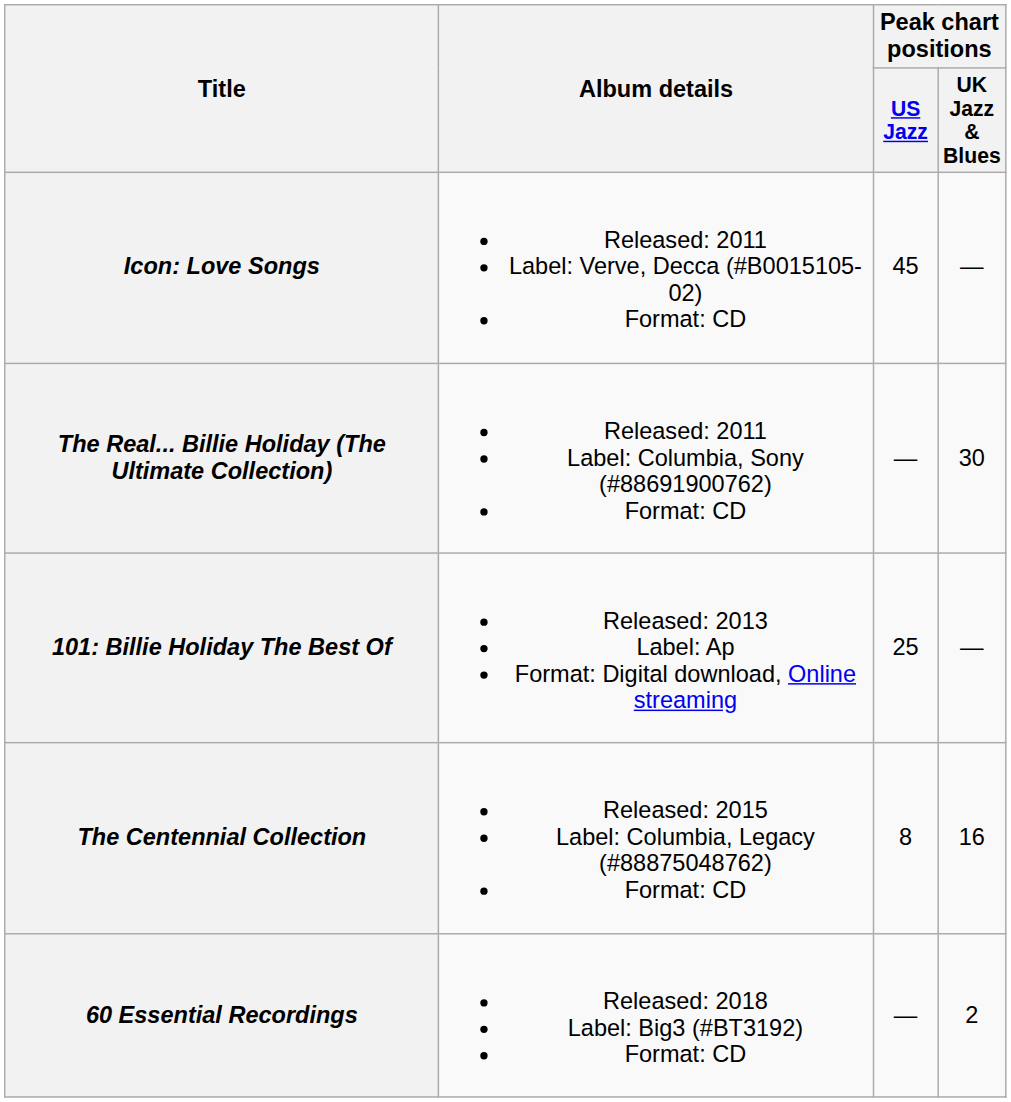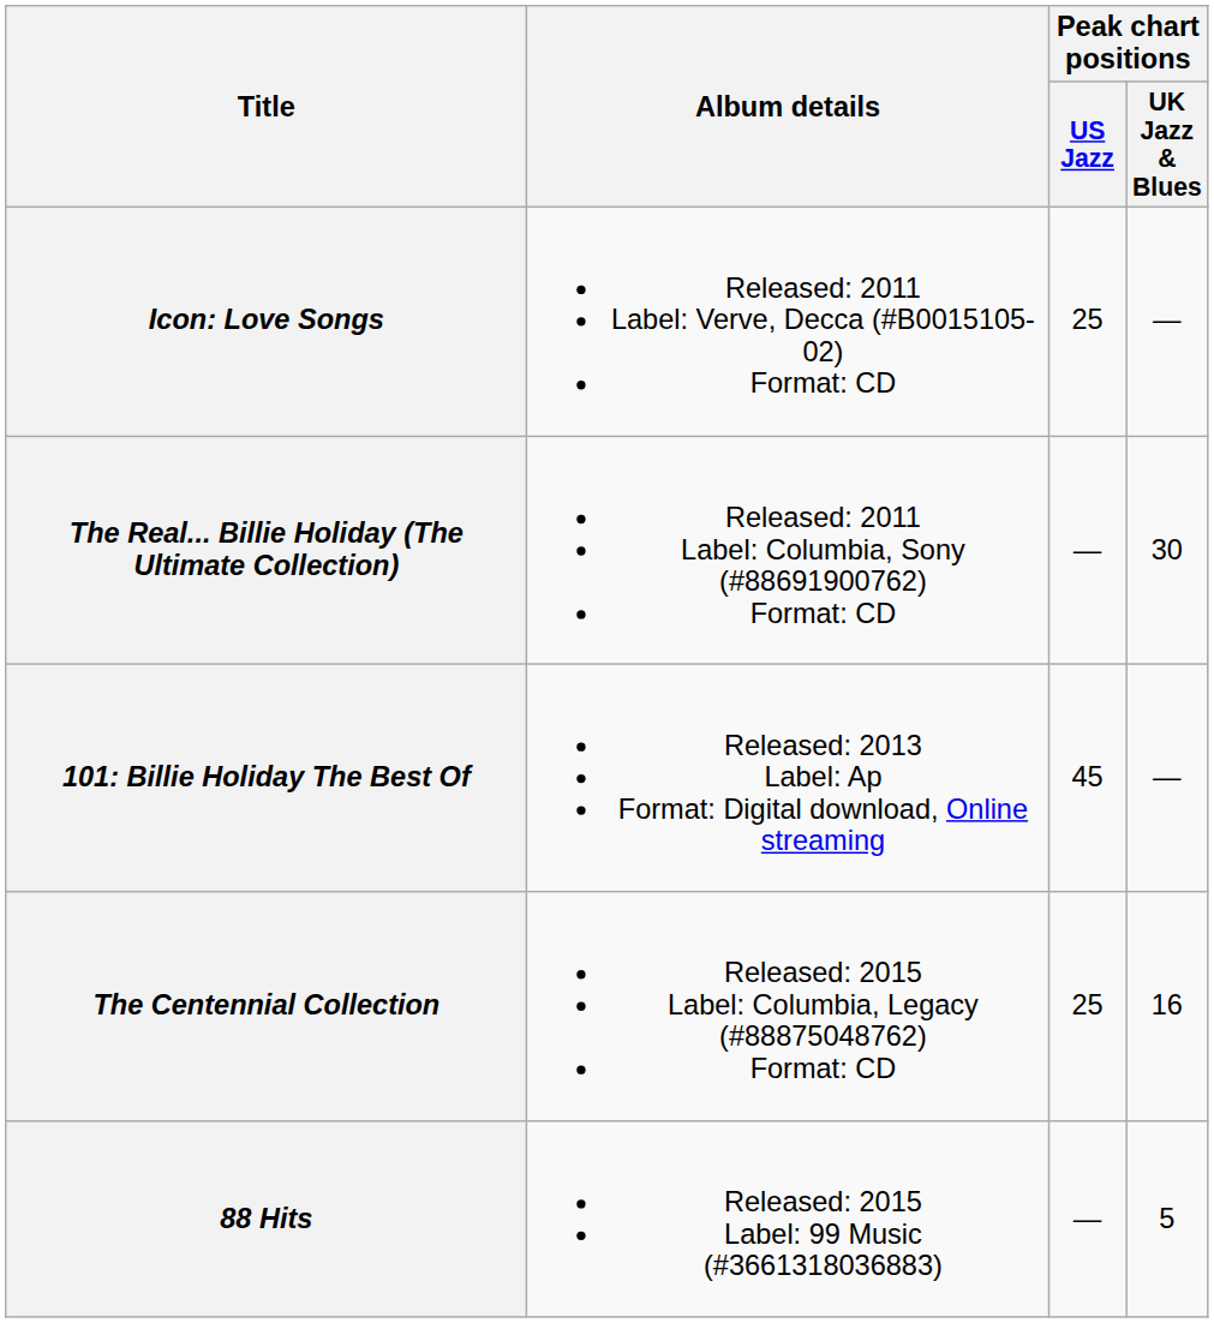 <table class="wikitable plainrowheaders" style="text-align:center;">
 <tr>
 <th scope="col" rowspan="2" style="width:18em;">Title</th>
 <th scope="col" rowspan="2" style="width:18em;">Album details</th>
 <th scope="col" colspan="2">Peak chart positions</th>
 </tr>
 <tr>
 <th scope="col" style="width:2.6em; font-size:90%;"><a href='#'>US<br>Jazz</a><br></th>
 <th scope="col" style="width:2.6em; font-size:90%;">UK<br>Jazz & Blues<br></th>
 </tr>
 <tr>
 <th scope="row"><em>Icon: Love Songs</em></th>
 <td><br><ul><li>Released: 2011</li><li>Label: Verve, Decca (#B0015105-02)</li><li>Format: CD</li></ul></td>
-<td style="text-align:center;">45</td>
+<td style="text-align:center;">25</td>
 <td style="text-align:center;">—</td>
 </tr>
 <tr>
 <th scope="row"><em>The Real... Billie Holiday (The Ultimate Collection)</em></th>
 <td><br><ul><li>Released: 2011</li><li>Label: Columbia, Sony (#88691900762)</li><li>Format: CD</li></ul></td>
 <td style="text-align:center;">—</td>
 <td style="text-align:center;">30</td>
 </tr>
 <tr>
 <th scope="row"><em>101: Billie Holiday The Best Of</em></th>
 <td><br><ul><li>Released: 2013</li><li>Label: Ap</li><li>Format: Digital download, <a href='#'>Online streaming</a></li></ul></td>
-<td style="text-align:center;">25</td>
+<td style="text-align:center;">45</td>
 <td style="text-align:center;">—</td>
 </tr>
 <tr>
 <th scope="row"><em>The Centennial Collection</em></th>
 <td><br><ul><li>Released: 2015</li><li>Label: Columbia, Legacy (#88875048762)</li><li>Format: CD</li></ul></td>
-<td style="text-align:center;">8</td>
+<td style="text-align:center;">25</td>
 <td style="text-align:center;">16</td>
 </tr>
 <tr>
-<th scope="row"><em>60 Essential Recordings</em></th>
-<td><br><ul><li>Released: 2018</li><li>Label: Big3 (#BT3192)</li><li>Format: CD</li></ul></td>
+<th scope="row"><em>88 Hits</em></th>
+<td><br><ul><li>Released: 2015</li><li>Label: 99 Music (#3661318036883)</li></ul></td>
 <td style="text-align:center;">—</td>
-<td style="text-align:center;">2</td>
+<td style="text-align:center;">5</td>
 </tr>
 </table>
